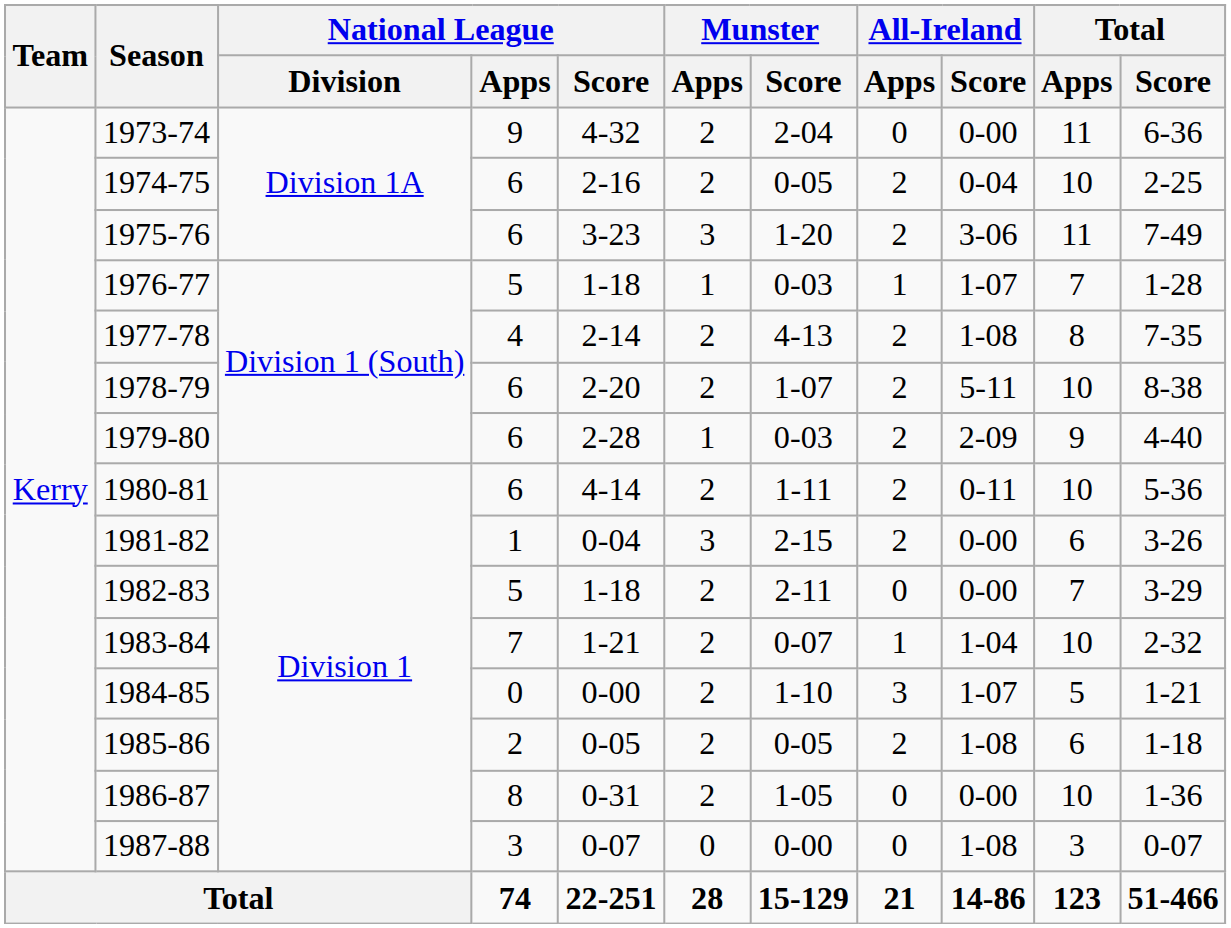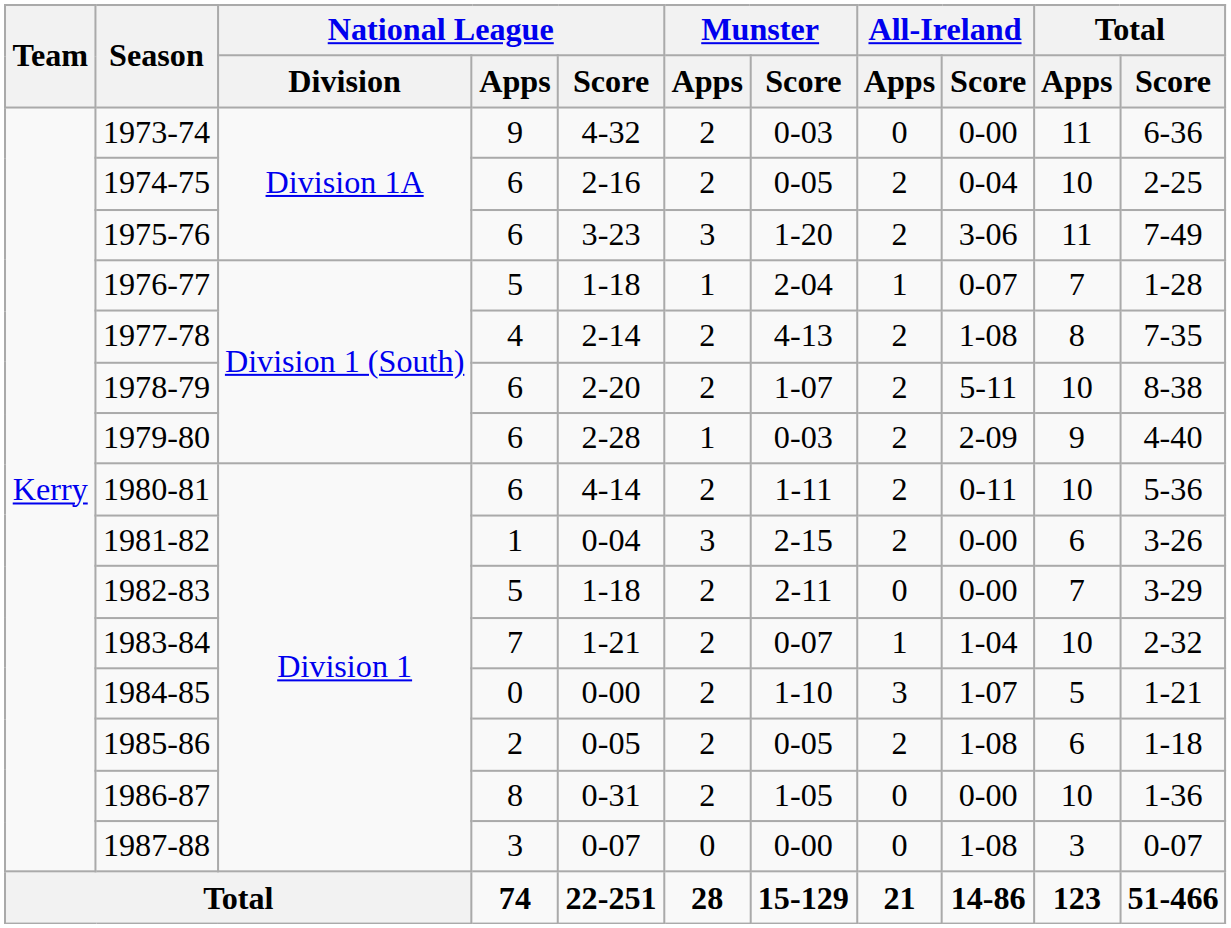 <table class="wikitable" style="text-align:center">
 <tr>
 <th rowspan="2">Team</th>
 <th rowspan="2">Season</th>
 <th colspan="3"><a href='#'>National League</a></th>
 <th colspan="2"><a href='#'>Munster</a></th>
 <th colspan="2"><a href='#'>All-Ireland</a></th>
 <th colspan="2">Total</th>
 </tr>
 <tr>
 <th>Division</th>
 <th>Apps</th>
 <th>Score</th>
 <th>Apps</th>
 <th>Score</th>
 <th>Apps</th>
 <th>Score</th>
 <th>Apps</th>
 <th>Score</th>
 </tr>
 <tr>
 <td rowspan="15"><a href='#'>Kerry</a></td>
 <td>1973-74</td>
 <td rowspan="3"><a href='#'>Division 1A</a></td>
 <td>9</td>
 <td>4-32</td>
 <td>2</td>
-<td>2-04</td>
+<td>0-03</td>
 <td>0</td>
 <td>0-00</td>
 <td>11</td>
 <td>6-36</td>
 </tr>
 <tr>
 <td>1974-75</td>
 <td>6</td>
 <td>2-16</td>
 <td>2</td>
 <td>0-05</td>
 <td>2</td>
 <td>0-04</td>
 <td>10</td>
 <td>2-25</td>
 </tr>
 <tr>
 <td>1975-76</td>
 <td>6</td>
 <td>3-23</td>
 <td>3</td>
 <td>1-20</td>
 <td>2</td>
 <td>3-06</td>
 <td>11</td>
 <td>7-49</td>
 </tr>
 <tr>
 <td>1976-77</td>
 <td rowspan="4"><a href='#'>Division 1 (South)</a></td>
 <td>5</td>
 <td>1-18</td>
 <td>1</td>
-<td>0-03</td>
+<td>2-04</td>
 <td>1</td>
-<td>1-07</td>
+<td>0-07</td>
 <td>7</td>
 <td>1-28</td>
 </tr>
 <tr>
 <td>1977-78</td>
 <td>4</td>
 <td>2-14</td>
 <td>2</td>
 <td>4-13</td>
 <td>2</td>
 <td>1-08</td>
 <td>8</td>
 <td>7-35</td>
 </tr>
 <tr>
 <td>1978-79</td>
 <td>6</td>
 <td>2-20</td>
 <td>2</td>
 <td>1-07</td>
 <td>2</td>
 <td>5-11</td>
 <td>10</td>
 <td>8-38</td>
 </tr>
 <tr>
 <td>1979-80</td>
 <td>6</td>
 <td>2-28</td>
 <td>1</td>
 <td>0-03</td>
 <td>2</td>
 <td>2-09</td>
 <td>9</td>
 <td>4-40</td>
 </tr>
 <tr>
 <td>1980-81</td>
 <td rowspan="8"><a href='#'>Division 1</a></td>
 <td>6</td>
 <td>4-14</td>
 <td>2</td>
 <td>1-11</td>
 <td>2</td>
 <td>0-11</td>
 <td>10</td>
 <td>5-36</td>
 </tr>
 <tr>
 <td>1981-82</td>
 <td>1</td>
 <td>0-04</td>
 <td>3</td>
 <td>2-15</td>
 <td>2</td>
 <td>0-00</td>
 <td>6</td>
 <td>3-26</td>
 </tr>
 <tr>
 <td>1982-83</td>
 <td>5</td>
 <td>1-18</td>
 <td>2</td>
 <td>2-11</td>
 <td>0</td>
 <td>0-00</td>
 <td>7</td>
 <td>3-29</td>
 </tr>
 <tr>
 <td>1983-84</td>
 <td>7</td>
 <td>1-21</td>
 <td>2</td>
 <td>0-07</td>
 <td>1</td>
 <td>1-04</td>
 <td>10</td>
 <td>2-32</td>
 </tr>
 <tr>
 <td>1984-85</td>
 <td>0</td>
 <td>0-00</td>
 <td>2</td>
 <td>1-10</td>
 <td>3</td>
 <td>1-07</td>
 <td>5</td>
 <td>1-21</td>
 </tr>
 <tr>
 <td>1985-86</td>
 <td>2</td>
 <td>0-05</td>
 <td>2</td>
 <td>0-05</td>
 <td>2</td>
 <td>1-08</td>
 <td>6</td>
 <td>1-18</td>
 </tr>
 <tr>
 <td>1986-87</td>
 <td>8</td>
 <td>0-31</td>
 <td>2</td>
 <td>1-05</td>
 <td>0</td>
 <td>0-00</td>
 <td>10</td>
 <td>1-36</td>
 </tr>
 <tr>
 <td>1987-88</td>
 <td>3</td>
 <td>0-07</td>
 <td>0</td>
 <td>0-00</td>
 <td>0</td>
 <td>1-08</td>
 <td>3</td>
 <td>0-07</td>
 </tr>
 <tr>
 <th colspan="3">Total</th>
 <td><strong>74</strong></td>
 <td><strong>22-251</strong></td>
 <td><strong>28</strong></td>
 <td><strong>15-129</strong></td>
 <td><strong>21</strong></td>
 <td><strong>14-86</strong></td>
 <td><strong>123</strong></td>
 <td><strong>51-466</strong></td>
 </tr>
 </table>
